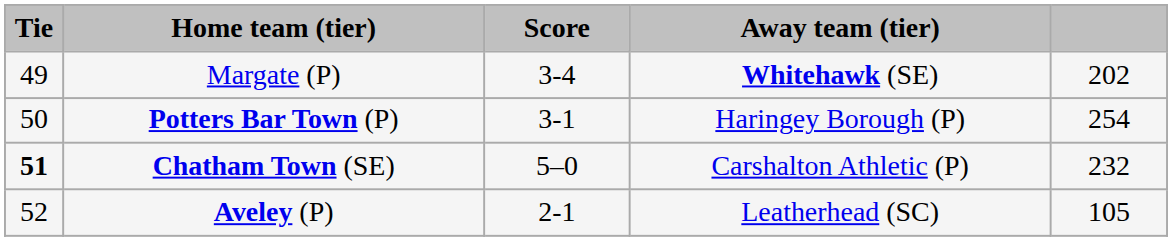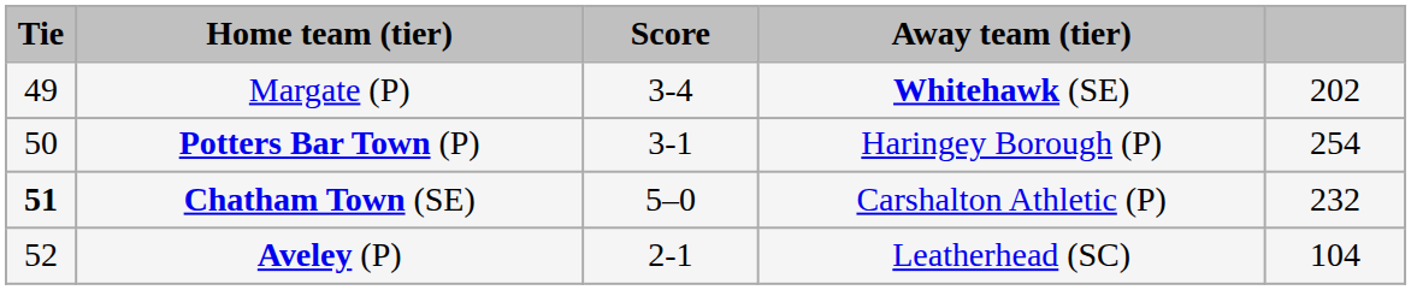 <table class="wikitable" style="width: 600px; background:WhiteSmoke; text-align:center; font-size:90%">
 <tr>
 <td scope="col" style="width:  5.00%; background:silver;"><strong>Tie</strong></td>
 <td scope="col" style="width: 36.25%; background:silver;"><strong>Home team (tier)</strong></td>
 <td scope="col" style="width: 12.50%; background:silver;"><strong>Score</strong></td>
 <td scope="col" style="width: 36.25%; background:silver;"><strong>Away team (tier)</strong></td>
 <td scope="col" style="width: 10.00%; background:silver;"><strong></strong></td>
 </tr>
 <tr>
 <td>49</td>
 <td><a href='#'>Margate</a> (P)</td>
 <td>3-4</td>
 <td><strong><a href='#'>Whitehawk</a></strong> (SE)</td>
 <td>202</td>
 </tr>
 <tr>
 <td>50</td>
 <td><strong><a href='#'>Potters Bar Town</a></strong> (P)</td>
 <td>3-1</td>
 <td><a href='#'>Haringey Borough</a> (P)</td>
 <td>254</td>
 </tr>
 <tr>
 <td><strong>51</strong></td>
 <td><strong><a href='#'>Chatham Town</a></strong> (SE)</td>
 <td>5–0</td>
 <td><a href='#'>Carshalton Athletic</a> (P)</td>
 <td>232</td>
 </tr>
 <tr>
 <td>52</td>
 <td><strong><a href='#'>Aveley</a></strong> (P)</td>
 <td>2-1</td>
 <td><a href='#'>Leatherhead</a> (SC)</td>
-<td>105</td>
+<td>104</td>
 </tr>
 </table>
